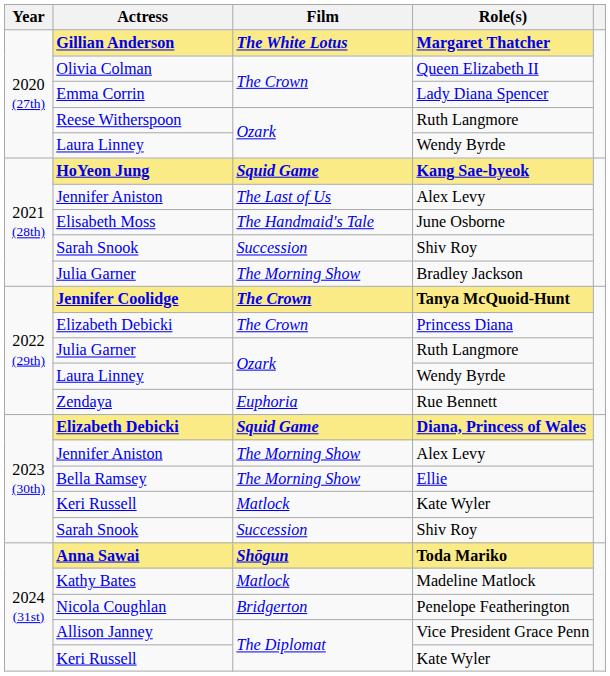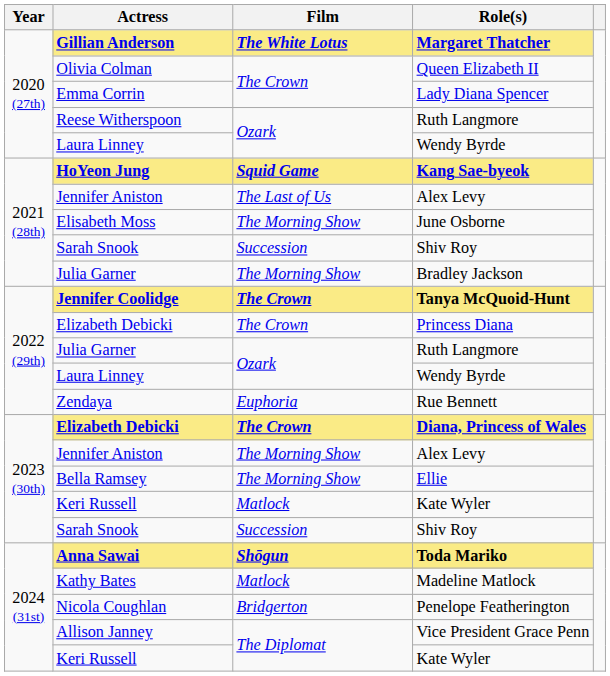 <table class="wikitable sortable" style="text-align:left;">
 <tr>
 <th scope="col" style="width:8%;">Year</th>
 <th scope="col" style="width:30%;">Actress</th>
 <th scope="col" style="width:30%;">Film</th>
 <th scope="col" style="width:30%;">Role(s)</th>
 <th class=unsortable><strong></strong></th>
 </tr>
 <tr>
 <td rowspan="5" align="center">2020<br><small><a href='#'>(27th)</a> </small></td>
 <td style="background:#FAEB86;"><strong><a href='#'>Gillian Anderson</a></strong></td>
 <td style="background:#FAEB86;"><strong><em><a href='#'>The White Lotus</a></em></strong></td>
 <td style="background:#FAEB86;"><strong><a href='#'>Margaret Thatcher</a></strong></td>
 <td rowspan=5></td>
 </tr>
 <tr>
 <td><a href='#'>Olivia Colman</a></td>
 <td rowspan="2"><em><a href='#'>The Crown</a></em></td>
 <td><a href='#'>Queen Elizabeth II</a></td>
 </tr>
 <tr>
 <td><a href='#'>Emma Corrin</a></td>
 <td><a href='#'>Lady Diana Spencer</a></td>
 </tr>
 <tr>
 <td><a href='#'>Reese Witherspoon</a></td>
 <td rowspan="2"><em><a href='#'>Ozark</a></em></td>
 <td>Ruth Langmore</td>
 </tr>
 <tr>
 <td><a href='#'>Laura Linney</a></td>
 <td>Wendy Byrde</td>
 </tr>
 <tr>
 <td rowspan="5" align="center">2021<br><small><a href='#'>(28th)</a> </small></td>
 <td style="background:#FAEB86;"><strong><a href='#'>HoYeon Jung</a></strong></td>
 <td style="background:#FAEB86;"><strong><em><a href='#'>Squid Game</a></em></strong></td>
 <td style="background:#FAEB86;"><strong><a href='#'>Kang Sae-byeok</a></strong></td>
 <td rowspan=5></td>
 </tr>
 <tr>
 <td><a href='#'>Jennifer Aniston</a></td>
 <td><em><a href='#'>The Last of Us</a></em></td>
 <td>Alex Levy</td>
 </tr>
 <tr>
 <td><a href='#'>Elisabeth Moss</a></td>
-<td><em><a href='#'>The Handmaid's Tale</a></em></td>
+<td><em><a href='#'>The Morning Show</a></em></td>
 <td>June Osborne</td>
 </tr>
 <tr>
 <td><a href='#'>Sarah Snook</a></td>
 <td><em><a href='#'>Succession</a></em></td>
 <td>Shiv Roy</td>
 </tr>
 <tr>
 <td><a href='#'>Julia Garner</a></td>
 <td><em><a href='#'>The Morning Show</a></em></td>
 <td>Bradley Jackson</td>
 </tr>
 <tr>
 <td rowspan="5" align="center">2022<br><small><a href='#'>(29th)</a> </small></td>
 <td style="background:#FAEB86;"><strong><a href='#'>Jennifer Coolidge</a></strong></td>
 <td style="background:#FAEB86;"><strong><em><a href='#'>The Crown</a></em></strong></td>
 <td style="background:#FAEB86;"><strong>Tanya McQuoid-Hunt</strong></td>
 <td rowspan=5></td>
 </tr>
 <tr>
 <td><a href='#'>Elizabeth Debicki</a></td>
 <td><em><a href='#'>The Crown</a></em></td>
 <td><a href='#'>Princess Diana</a></td>
 </tr>
 <tr>
 <td><a href='#'>Julia Garner</a></td>
 <td rowspan="2"><em><a href='#'>Ozark</a></em></td>
 <td>Ruth Langmore</td>
 </tr>
 <tr>
 <td><a href='#'>Laura Linney</a></td>
 <td>Wendy Byrde</td>
 </tr>
 <tr>
 <td><a href='#'>Zendaya</a></td>
 <td><em><a href='#'>Euphoria</a></em></td>
 <td>Rue Bennett</td>
 </tr>
 <tr>
 <td rowspan="5" align="center">2023<br><small><a href='#'>(30th)</a> </small></td>
 <td style="background:#FAEB86;"><strong><a href='#'>Elizabeth Debicki</a></strong></td>
-<td style="background:#FAEB86;"><strong><em><a href='#'>Squid Game</a></em></strong></td>
+<td style="background:#FAEB86;"><strong><em><a href='#'>The Crown</a></em></strong></td>
 <td style="background:#FAEB86;"><strong><a href='#'>Diana, Princess of Wales</a></strong></td>
 <td rowspan=5></td>
 </tr>
 <tr>
 <td><a href='#'>Jennifer Aniston</a></td>
 <td><em><a href='#'>The Morning Show</a></em></td>
 <td>Alex Levy</td>
 </tr>
 <tr>
 <td><a href='#'>Bella Ramsey</a></td>
 <td><em><a href='#'>The Morning Show</a></em></td>
 <td><a href='#'>Ellie</a></td>
 </tr>
 <tr>
 <td><a href='#'>Keri Russell</a></td>
 <td><em><a href='#'>Matlock</a></em></td>
 <td>Kate Wyler</td>
 </tr>
 <tr>
 <td><a href='#'>Sarah Snook</a></td>
 <td><em><a href='#'>Succession</a></em></td>
 <td>Shiv Roy</td>
 </tr>
 <tr>
 <td rowspan="5" align="center">2024<br><small><a href='#'>(31st)</a> </small></td>
 <td style="background:#FAEB86;"><strong><a href='#'>Anna Sawai</a></strong></td>
 <td style="background:#FAEB86;"><strong><em><a href='#'>Shōgun</a></em></strong></td>
 <td style="background:#FAEB86;"><strong>Toda Mariko</strong></td>
 <td rowspan=5></td>
 </tr>
 <tr>
 <td><a href='#'>Kathy Bates</a></td>
 <td><em><a href='#'>Matlock</a></em></td>
 <td>Madeline Matlock</td>
 </tr>
 <tr>
 <td><a href='#'>Nicola Coughlan</a></td>
 <td><em><a href='#'>Bridgerton</a></em></td>
 <td>Penelope Featherington</td>
 </tr>
 <tr>
 <td><a href='#'>Allison Janney</a></td>
 <td rowspan="2"><em><a href='#'>The Diplomat</a></em></td>
 <td>Vice President Grace Penn</td>
 </tr>
 <tr>
 <td><a href='#'>Keri Russell</a></td>
 <td>Kate Wyler</td>
 </tr>
 </table>
